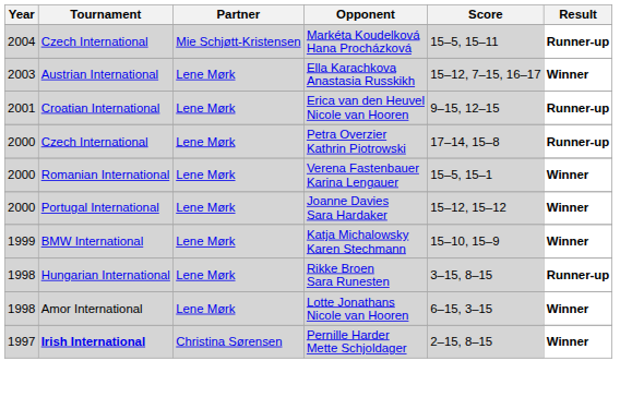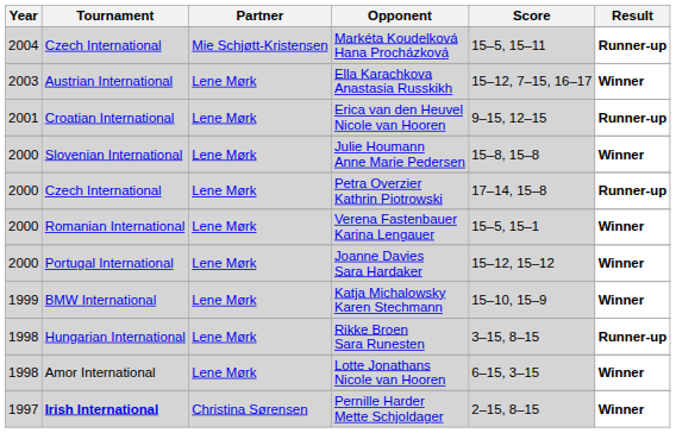 <table class="sortable wikitable" style="font-size: 90%;">
 <tr>
 <th>Year</th>
 <th>Tournament</th>
 <th>Partner</th>
 <th>Opponent</th>
 <th>Score</th>
 <th>Result</th>
 </tr>
 <tr>
 </tr>
 <tr style="background:#D5D5D5">
 <td align="center">2004</td>
 <td align="left"><a href='#'>Czech International</a></td>
 <td align="left"> <a href='#'>Mie Schjøtt-Kristensen</a></td>
 <td align="left"> <a href='#'>Markéta Koudelková</a><br> <a href='#'>Hana Procházková</a></td>
 <td align="left">15–5, 15–11</td>
 <td style="text-align:left; background:white"> <strong>Runner-up</strong></td>
 </tr>
 <tr>
 </tr>
 <tr style="background:#D5D5D5">
 <td align="center">2003</td>
 <td align="left"><a href='#'>Austrian International</a></td>
 <td align="left"> <a href='#'>Lene Mørk</a></td>
 <td align="left"> <a href='#'>Ella Karachkova</a><br> <a href='#'>Anastasia Russkikh</a></td>
 <td align="left">15–12, 7–15, 16–17</td>
 <td style="text-align:left; background:white"> <strong>Winner</strong></td>
 </tr>
 <tr>
 </tr>
 <tr style="background:#D5D5D5">
 <td align="center">2001</td>
 <td align="left"><a href='#'>Croatian International</a></td>
 <td align="left"> <a href='#'>Lene Mørk</a></td>
 <td align="left"> <a href='#'>Erica van den Heuvel</a><br> <a href='#'>Nicole van Hooren</a></td>
 <td align="left">9–15, 12–15</td>
 <td style="text-align:left; background:white"> <strong>Runner-up</strong></td>
 </tr>
 <tr>
+</tr>
+<tr style="background:#D5D5D5">
+<td align="center">2000</td>
+<td align="left"><a href='#'>Slovenian International</a></td>
+<td align="left"> <a href='#'>Lene Mørk</a></td>
+<td align="left"> <a href='#'>Julie Houmann</a><br> <a href='#'>Anne Marie Pedersen</a></td>
+<td align="left">15–8, 15–8</td>
+<td style="text-align:left; background:white"> <strong>Winner</strong></td>
 </tr>
 <tr>
 </tr>
 <tr style="background:#D5D5D5">
 <td align="center">2000</td>
 <td align="left"><a href='#'>Czech International</a></td>
 <td align="left"> <a href='#'>Lene Mørk</a></td>
 <td align="left"> <a href='#'>Petra Overzier</a><br> <a href='#'>Kathrin Piotrowski</a></td>
 <td align="left">17–14, 15–8</td>
 <td style="text-align:left; background:white"> <strong>Runner-up</strong></td>
 </tr>
 <tr>
 </tr>
 <tr style="background:#D5D5D5">
 <td align="center">2000</td>
 <td align="left"><a href='#'>Romanian International</a></td>
 <td align="left"> <a href='#'>Lene Mørk</a></td>
 <td align="left"> <a href='#'>Verena Fastenbauer</a><br> <a href='#'>Karina Lengauer</a></td>
 <td align="left">15–5, 15–1</td>
 <td style="text-align:left; background:white"> <strong>Winner</strong></td>
 </tr>
 <tr>
 </tr>
 <tr style="background:#D5D5D5">
 <td align="center">2000</td>
 <td align="left"><a href='#'>Portugal International</a></td>
 <td align="left"> <a href='#'>Lene Mørk</a></td>
 <td align="left"> <a href='#'>Joanne Davies</a><br> <a href='#'>Sara Hardaker</a></td>
 <td align="left">15–12, 15–12</td>
 <td style="text-align:left; background:white"> <strong>Winner</strong></td>
 </tr>
 <tr>
 </tr>
 <tr style="background:#D5D5D5">
 <td align="center">1999</td>
 <td align="left"><a href='#'>BMW International</a></td>
 <td align="left"> <a href='#'>Lene Mørk</a></td>
 <td align="left"> <a href='#'>Katja Michalowsky</a><br> <a href='#'>Karen Stechmann</a></td>
 <td align="left">15–10, 15–9</td>
 <td style="text-align:left; background:white"> <strong>Winner</strong></td>
 </tr>
 <tr>
 </tr>
 <tr style="background:#D5D5D5">
 <td align="center">1998</td>
 <td align="left"><a href='#'>Hungarian International</a></td>
 <td align="left"> <a href='#'>Lene Mørk</a></td>
 <td align="left"> <a href='#'>Rikke Broen</a><br> <a href='#'>Sara Runesten</a></td>
 <td align="left">3–15, 8–15</td>
 <td style="text-align:left; background:white"> <strong>Runner-up</strong></td>
 </tr>
 <tr>
 </tr>
 <tr style="background:#D5D5D5">
 <td align="center">1998</td>
 <td align="left">Amor International</td>
 <td align="left"> <a href='#'>Lene Mørk</a></td>
 <td align="left"> <a href='#'>Lotte Jonathans</a><br> <a href='#'>Nicole van Hooren</a></td>
 <td align="left">6–15, 3–15</td>
 <td style="text-align:left; background:white"> <strong>Winner</strong></td>
 </tr>
 <tr>
 </tr>
 <tr style="background:#D5D5D5">
 <td align="center">1997</td>
 <td align="left"><strong><a href='#'>Irish International</a></strong></td>
 <td align="left"> <a href='#'>Christina Sørensen</a></td>
 <td align="left"> <a href='#'>Pernille Harder</a><br> <a href='#'>Mette Schjoldager</a></td>
 <td align="left">2–15, 8–15</td>
 <td style="text-align:left; background:white"> <strong>Winner</strong></td>
 </tr>
 </table>
